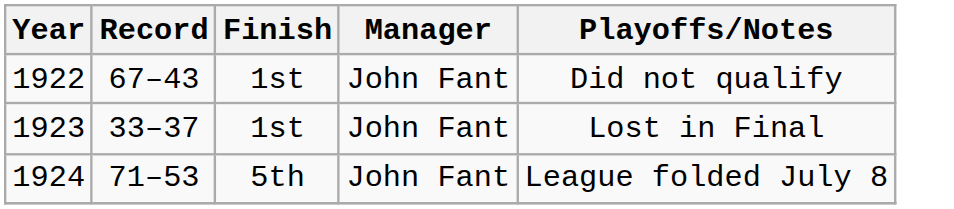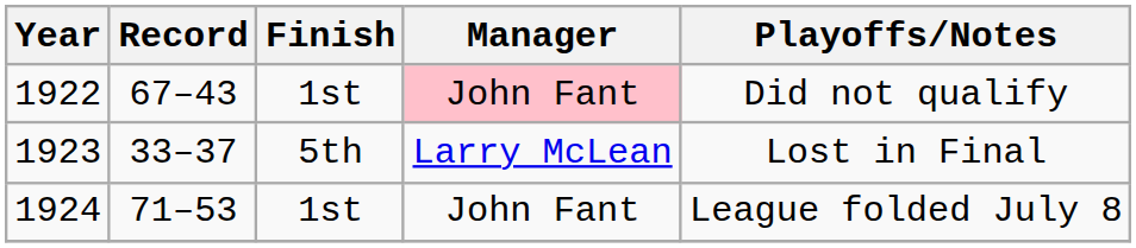 <table class="wikitable" style="text-align:center">
 <tr>
 <th>Year</th>
 <th>Record</th>
 <th>Finish</th>
 <th>Manager</th>
 <th>Playoffs/Notes</th>
 </tr>
 <tr>
 <td>1922</td>
 <td>67–43</td>
 <td>1st</td>
-<td>John Fant</td>
+<td style="background: pink;">John Fant</td>
 <td>Did not qualify</td>
 </tr>
 <tr>
 <td>1923</td>
 <td>33–37</td>
-<td>1st</td>
-<td>John Fant</td>
+<td>5th</td>
+<td><a href='#'>Larry McLean</a></td>
 <td>Lost in Final</td>
 </tr>
 <tr>
 <td>1924</td>
 <td>71–53</td>
-<td>5th</td>
+<td>1st</td>
 <td>John Fant</td>
 <td>League folded July 8</td>
 </tr>
 <tr>
 </tr>
 </table>
